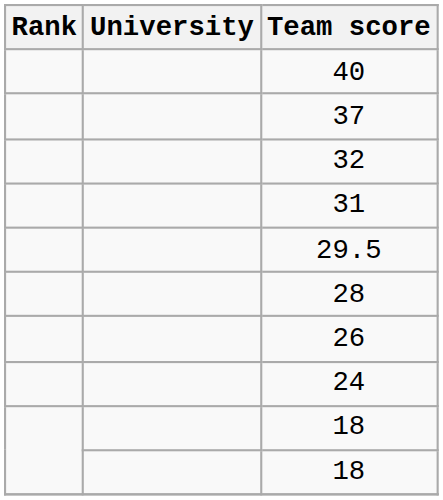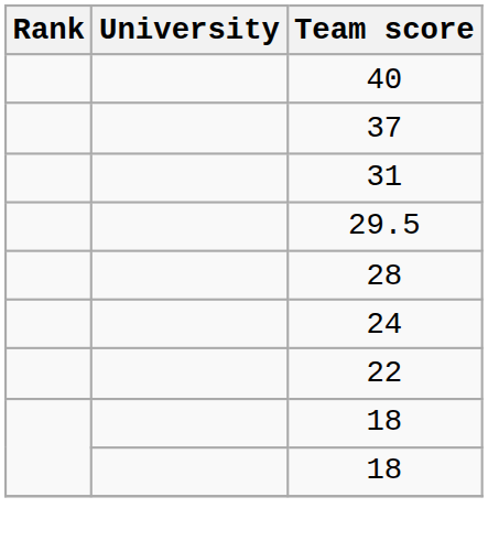 <table class="wikitable sortable" style=" text-align:center">
 <tr>
 <th>Rank</th>
 <th>University</th>
 <th>Team score</th>
 </tr>
 <tr>
 <td></td>
 <td></td>
 <td>40</td>
 </tr>
 <tr>
 <td></td>
 <td></td>
 <td>37</td>
 </tr>
 <tr>
 <td></td>
 <td></td>
-<td>32</td>
-</tr>
-<tr>
-<td></td>
-<td></td>
 <td>31</td>
 </tr>
 <tr>
 <td></td>
 <td></td>
 <td>29.5</td>
 </tr>
 <tr>
 <td></td>
 <td></td>
 <td>28</td>
 </tr>
 <tr>
 <td></td>
 <td></td>
-<td>26</td>
+<td>24</td>
 </tr>
 <tr>
 <td></td>
 <td></td>
-<td>24</td>
+<td>22</td>
 </tr>
 <tr>
 <td rowspan=2></td>
 <td></td>
 <td>18</td>
 </tr>
 <tr>
 <td></td>
 <td>18</td>
 </tr>
 <tr>
 </tr>
 </table>
